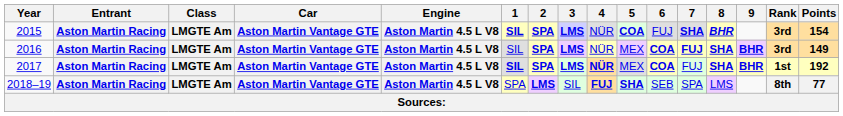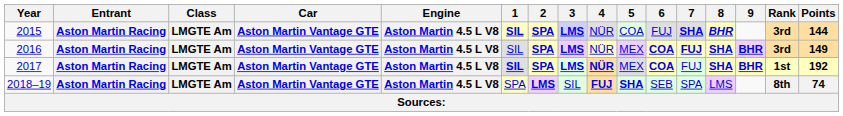 <table class="wikitable" style="text-align:center; font-size:85%">
 <tr>
 <th>Year</th>
 <th>Entrant</th>
 <th>Class</th>
 <th>Car</th>
 <th>Engine</th>
 <th>1</th>
 <th>2</th>
 <th>3</th>
 <th>4</th>
 <th>5</th>
 <th>6</th>
 <th>7</th>
 <th>8</th>
 <th>9</th>
 <th>Rank</th>
 <th>Points</th>
 </tr>
 <tr>
 <td><a href='#'>2015</a></td>
 <th nowrap><a href='#'>Aston Martin Racing</a></th>
 <th nowrap>LMGTE Am</th>
 <th nowrap><a href='#'>Aston Martin Vantage GTE</a></th>
 <th nowrap><a href='#'>Aston Martin</a> 4.5 L V8</th>
 <td style="background:#FFFFBF;"><strong><a href='#'>SIL</a></strong><br></td>
 <td style="background:#FFFFBF;"><strong><a href='#'>SPA</a></strong><br></td>
 <td style="background:#CFCFFF;"><strong><a href='#'>LMS</a></strong><br></td>
 <td style="background:#DFDFDF;"><a href='#'>NÜR</a><br></td>
-<td style="background:#DFFFDF;"><strong><a href='#'>COA</a><br></strong></td>
+<td style="background:#DFFFDF;"><a href='#'>COA</a><br></td>
 <td style="background:#DFDFDF;"><a href='#'>FUJ</a><br></td>
 <td style="background:#DFDFDF;"><strong><a href='#'>SHA</a></strong><br></td>
 <td style="background:#FFFFBF;"><strong><em><a href='#'>BHR</a></em></strong><br></td>
 <td></td>
 <th style="background:#FFDF9F;">3rd</th>
-<th style="background:#FFDF9F;">154</th>
+<th style="background:#FFDF9F;">144</th>
 </tr>
 <tr>
 <td><a href='#'>2016</a></td>
 <th nowrap><a href='#'>Aston Martin Racing</a></th>
 <th nowrap>LMGTE Am</th>
 <th nowrap><a href='#'>Aston Martin Vantage GTE</a></th>
 <th nowrap><a href='#'>Aston Martin</a> 4.5 L V8</th>
 <td style="background:#DFDFDF;"><a href='#'>SIL</a><br></td>
 <td style="background:#FFFFBF;"><strong><a href='#'>SPA</a></strong><br></td>
 <td style="background:#EFCFFF;"><strong><a href='#'>LMS</a></strong><br></td>
 <td style="background:#FFFFBF;"><a href='#'>NÜR</a><br></td>
 <td style="background:#EFCFFF;"><a href='#'>MEX</a><br></td>
 <td style="background:#FFFFBF;"><strong><a href='#'>COA</a></strong><br></td>
 <td style="background:#FFFFBF;"><strong><a href='#'>FUJ</a></strong><br></td>
 <td style="background:#FFFFBF;"><strong><a href='#'>SHA</a></strong><br></td>
 <td style="background:#EFCFFF;"><strong><a href='#'>BHR</a></strong><br></td>
 <th style="background:#FFDF9F;">3rd</th>
 <th style="background:#FFDF9F;">149</th>
 </tr>
 <tr>
 <td><a href='#'>2017</a></td>
 <th nowrap><a href='#'>Aston Martin Racing</a></th>
 <th nowrap>LMGTE Am</th>
 <th nowrap><a href='#'>Aston Martin Vantage GTE</a></th>
 <th nowrap><a href='#'>Aston Martin</a> 4.5 L V8</th>
 <td style="background:#DFDFDF;"><strong><a href='#'>SIL</a></strong><br></td>
 <td style="background:#FFFFBF;"><strong><a href='#'>SPA</a></strong><br></td>
 <td style="background:#DFFFDF;"><strong><a href='#'>LMS</a></strong><br></td>
 <td style="background:#FFDF9F;"><strong><a href='#'>NÜR</a></strong><br></td>
 <td style="background:#DFDFDF;"><a href='#'>MEX</a><br></td>
 <td style="background:#FFFFBF;"><strong><a href='#'>COA</a></strong><br></td>
 <td style="background:#DFFFDF;"><a href='#'>FUJ</a><br></td>
 <td style="background:#FFFFBF;"><strong><a href='#'>SHA</a></strong><br></td>
 <td style="background:#FFFFBF;"><strong><a href='#'>BHR</a></strong><br></td>
 <th style="background:#FFFFBF;">1st</th>
 <th style="background:#FFFFBF;">192</th>
 </tr>
 <tr>
 <td nowrap><a href='#'>2018–19</a></td>
 <th nowrap><a href='#'>Aston Martin Racing</a></th>
 <th nowrap>LMGTE Am</th>
 <th nowrap><a href='#'>Aston Martin Vantage GTE</a></th>
 <th nowrap><a href='#'>Aston Martin</a> 4.5 L V8</th>
 <td style="background:#FFFFBF;"><a href='#'>SPA</a><br></td>
 <td style="background:#EFCFFF;"><strong><a href='#'>LMS</a><br></strong></td>
 <td style="background:#DFFFDF;"><a href='#'>SIL</a><br></td>
 <td style="background:#FFDF9F;"><strong><a href='#'>FUJ</a></strong><br></td>
 <td style="background:#DFFFDF;"><strong><a href='#'>SHA</a></strong><br></td>
 <td style="background:#DFFFDF;"><a href='#'>SEB</a><br></td>
 <td style="background:#DFFFDF;"><a href='#'>SPA</a><br></td>
 <td style="background:#EFCFFF;"><a href='#'>LMS</a><br></td>
 <td></td>
 <th>8th</th>
-<th>77</th>
+<th>74</th>
 </tr>
 <tr>
 <th colspan="16">Sources:</th>
 </tr>
 </table>
